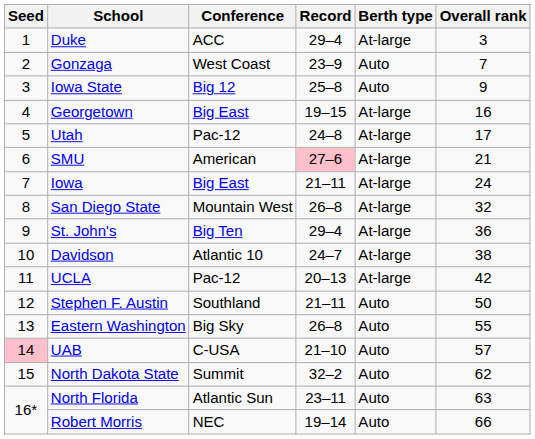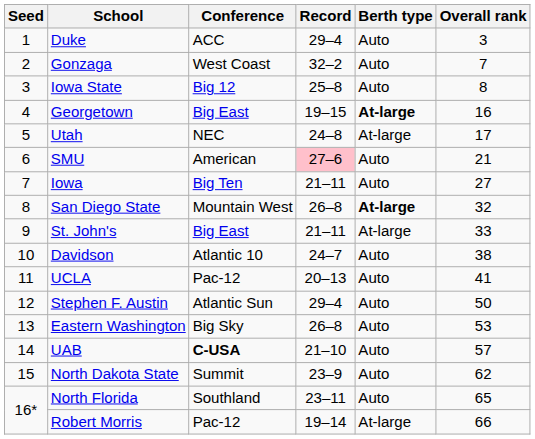 <table class="wikitable sortable">
 <tr>
 <th>Seed</th>
 <th>School</th>
 <th>Conference</th>
 <th>Record</th>
 <th>Berth type</th>
 <th>Overall rank</th>
 </tr>
 <tr>
 <td align=center>1</td>
 <td><a href='#'>Duke</a></td>
 <td>ACC</td>
 <td align=center>29–4</td>
-<td>At-large</td>
+<td>Auto</td>
 <td align=center>3</td>
 </tr>
 <tr>
 <td align=center>2</td>
 <td><a href='#'>Gonzaga</a></td>
 <td>West Coast</td>
-<td align=center>23–9</td>
+<td align=center>32–2</td>
 <td>Auto</td>
 <td align=center>7</td>
 </tr>
 <tr>
 <td align=center>3</td>
 <td><a href='#'>Iowa State</a></td>
 <td><a href='#'>Big 12</a></td>
 <td align=center>25–8</td>
 <td>Auto</td>
-<td align=center>9</td>
+<td align=center>8</td>
 </tr>
 <tr>
 <td align=center>4</td>
 <td><a href='#'>Georgetown</a></td>
 <td><a href='#'>Big East</a></td>
 <td align=center>19–15</td>
-<td>At-large</td>
+<td><strong>At-large</strong></td>
 <td align=center>16</td>
 </tr>
 <tr>
 <td align=center>5</td>
 <td><a href='#'>Utah</a></td>
-<td>Pac-12</td>
+<td>NEC</td>
 <td align=center>24–8</td>
 <td>At-large</td>
 <td align=center>17</td>
 </tr>
 <tr>
 <td align=center>6</td>
 <td><a href='#'>SMU</a></td>
 <td>American</td>
 <td align=center style="background: pink;">27–6</td>
-<td>At-large</td>
+<td>Auto</td>
 <td align=center>21</td>
 </tr>
 <tr>
 <td align=center>7</td>
 <td><a href='#'>Iowa</a></td>
-<td><a href='#'>Big East</a></td>
+<td><a href='#'>Big Ten</a></td>
 <td align=center>21–11</td>
-<td>At-large</td>
-<td align=center>24</td>
+<td>Auto</td>
+<td align=center>27</td>
 </tr>
 <tr>
 <td align=center>8</td>
 <td><a href='#'>San Diego State</a></td>
 <td>Mountain West</td>
 <td align=center>26–8</td>
-<td>At-large</td>
+<td><strong>At-large</strong></td>
 <td align=center>32</td>
 </tr>
 <tr>
 <td align=center>9</td>
 <td><a href='#'>St. John's</a></td>
-<td><a href='#'>Big Ten</a></td>
-<td align=center>29–4</td>
+<td><a href='#'>Big East</a></td>
+<td align=center>21–11</td>
 <td>At-large</td>
-<td align=center>36</td>
+<td align=center>33</td>
 </tr>
 <tr>
 <td align=center>10</td>
 <td><a href='#'>Davidson</a></td>
 <td>Atlantic 10</td>
 <td align=center>24–7</td>
-<td>At-large</td>
+<td>Auto</td>
 <td align=center>38</td>
 </tr>
 <tr>
 <td align=center>11</td>
 <td><a href='#'>UCLA</a></td>
 <td>Pac-12</td>
 <td align=center>20–13</td>
-<td>At-large</td>
-<td align=center>42</td>
+<td>Auto</td>
+<td align=center>41</td>
 </tr>
 <tr>
 <td align=center>12</td>
 <td><a href='#'>Stephen F. Austin</a></td>
-<td>Southland</td>
-<td align=center>21–11</td>
+<td>Atlantic Sun</td>
+<td align=center>29–4</td>
 <td>Auto</td>
 <td align=center>50</td>
 </tr>
 <tr>
 <td align=center>13</td>
 <td><a href='#'>Eastern Washington</a></td>
 <td>Big Sky</td>
 <td align=center>26–8</td>
 <td>Auto</td>
-<td align=center>55</td>
+<td align=center>53</td>
 </tr>
 <tr>
-<td align=center style="background: pink;">14</td>
+<td align=center>14</td>
 <td><a href='#'>UAB</a></td>
-<td>C-USA</td>
+<td><strong>C-USA</strong></td>
 <td align=center>21–10</td>
 <td>Auto</td>
 <td align=center>57</td>
 </tr>
 <tr>
 <td align=center>15</td>
 <td><a href='#'>North Dakota State</a></td>
 <td>Summit</td>
-<td align=center>32–2</td>
+<td align=center>23–9</td>
 <td>Auto</td>
 <td align=center>62</td>
 </tr>
 <tr>
 <td rowspan=2 align=center>16*</td>
 <td><a href='#'>North Florida</a></td>
-<td>Atlantic Sun</td>
+<td>Southland</td>
 <td align=center>23–11</td>
 <td>Auto</td>
-<td align=center>63</td>
+<td align=center>65</td>
 </tr>
 <tr>
 <td><a href='#'>Robert Morris</a></td>
-<td>NEC</td>
+<td>Pac-12</td>
 <td align=center>19–14</td>
-<td>Auto</td>
+<td>At-large</td>
 <td align=center>66</td>
 </tr>
 </table>
